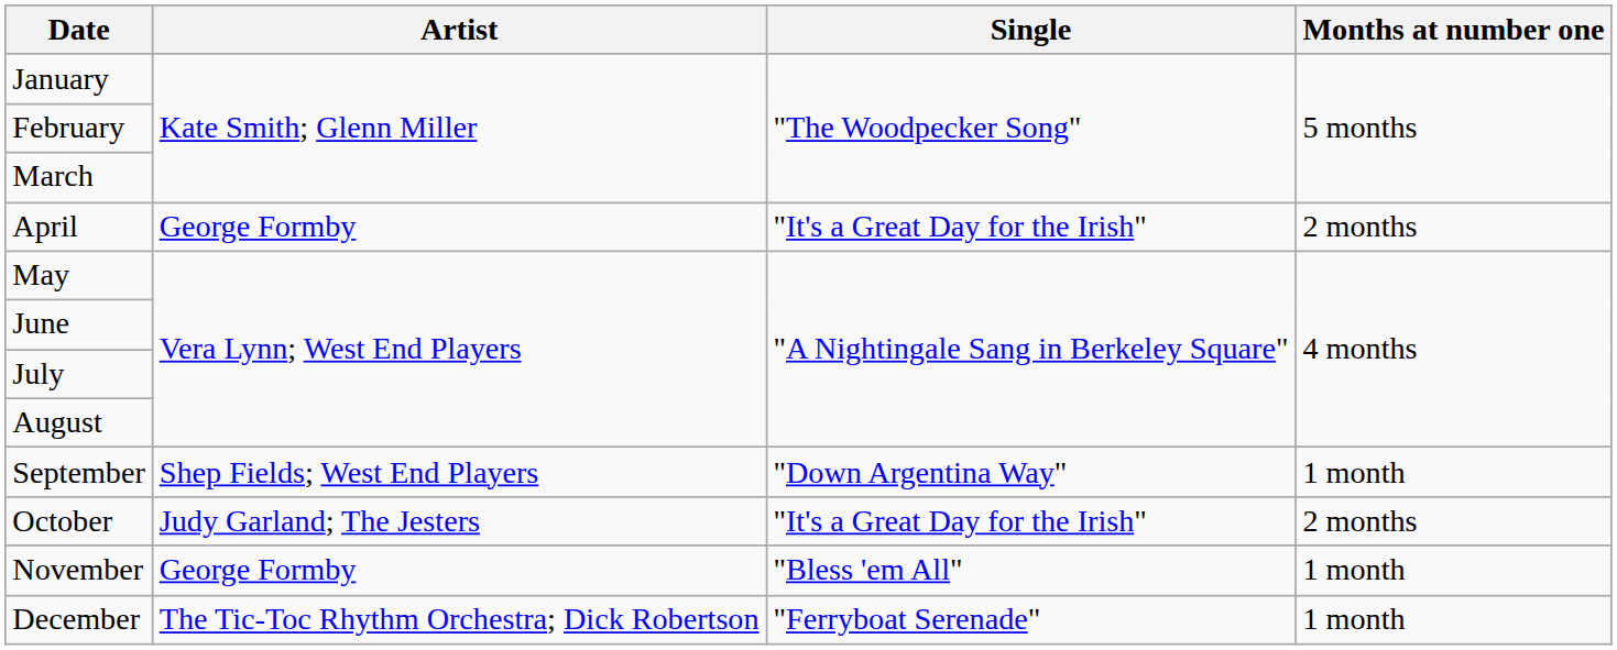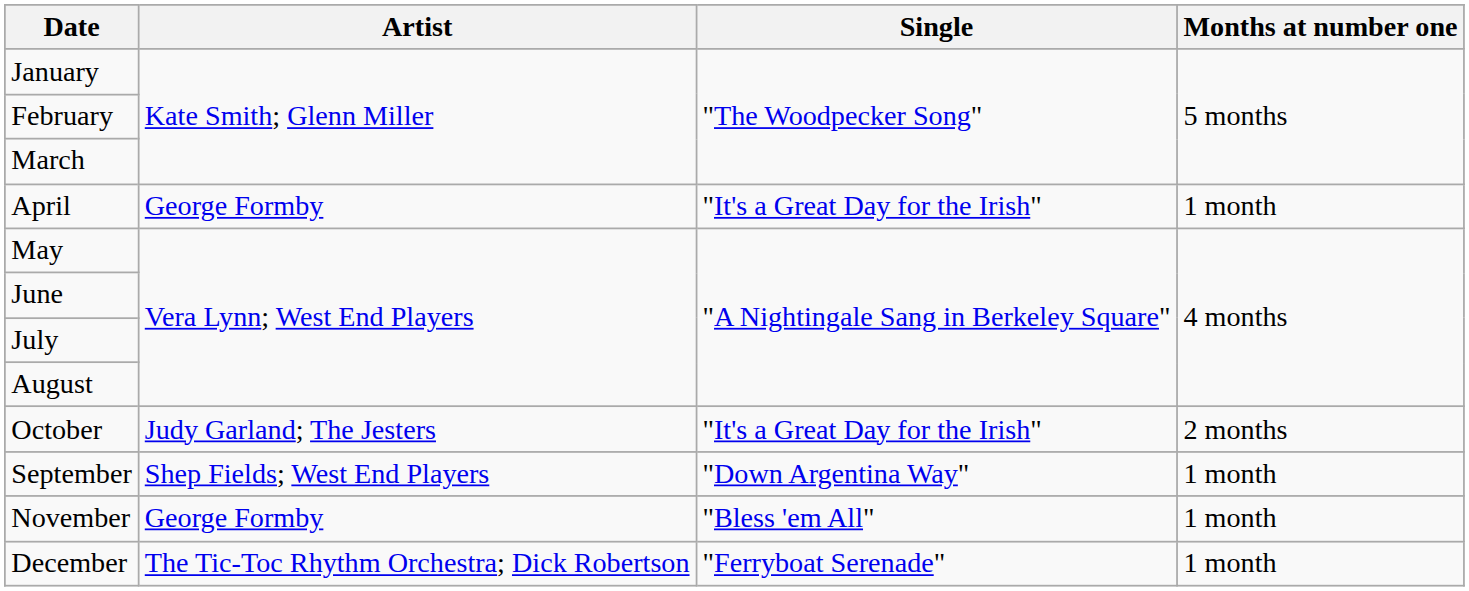 <table class="wikitable">
 <tr>
 <th>Date</th>
 <th>Artist</th>
 <th>Single</th>
 <th>Months at number one</th>
 </tr>
 <tr>
 <td>January</td>
 <td rowspan="3"><a href='#'>Kate Smith</a>; <a href='#'>Glenn Miller</a></td>
 <td rowspan="3">"<a href='#'>The Woodpecker Song</a>"</td>
 <td rowspan="3">5 months</td>
 </tr>
 <tr>
 <td>February</td>
 </tr>
 <tr>
 <td>March</td>
 </tr>
 <tr>
 <td>April</td>
 <td><a href='#'>George Formby</a></td>
 <td>"<a href='#'>It's a Great Day for the Irish</a>"</td>
-<td>2 months</td>
+<td>1 month</td>
 </tr>
 <tr>
 <td>May</td>
 <td rowspan="4"><a href='#'>Vera Lynn</a>; <a href='#'>West End Players</a></td>
 <td rowspan="4">"<a href='#'>A Nightingale Sang in Berkeley Square</a>"</td>
 <td rowspan="4">4 months</td>
 </tr>
 <tr>
 <td>June</td>
 </tr>
 <tr>
 <td>July</td>
 </tr>
 <tr>
 <td>August</td>
 </tr>
 <tr>
+<td>October</td>
+<td><a href='#'>Judy Garland</a>; <a href='#'>The Jesters</a></td>
+<td>"<a href='#'>It's a Great Day for the Irish</a>"</td>
+<td>2 months</td>
+</tr>
+<tr>
 <td>September</td>
 <td><a href='#'>Shep Fields</a>; <a href='#'>West End Players</a></td>
 <td>"<a href='#'>Down Argentina Way</a>"</td>
 <td>1 month</td>
-</tr>
-<tr>
-<td>October</td>
-<td><a href='#'>Judy Garland</a>; <a href='#'>The Jesters</a></td>
-<td>"<a href='#'>It's a Great Day for the Irish</a>"</td>
-<td>2 months</td>
 </tr>
 <tr>
 <td>November</td>
 <td><a href='#'>George Formby</a></td>
 <td>"<a href='#'>Bless 'em All</a>"</td>
 <td>1 month</td>
 </tr>
 <tr>
 <td>December</td>
 <td><a href='#'>The Tic-Toc Rhythm Orchestra</a>; <a href='#'>Dick Robertson</a></td>
 <td>"<a href='#'>Ferryboat Serenade</a>"</td>
 <td>1 month</td>
 </tr>
 </table>
